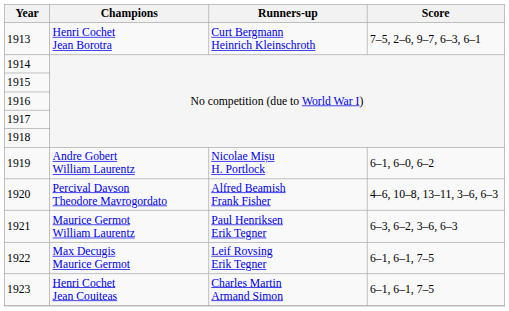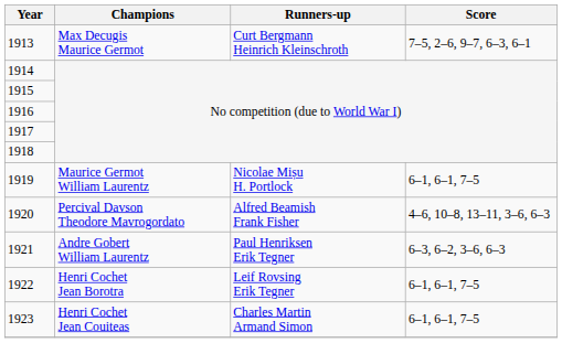 <table class="wikitable">
 <tr>
 <th style="width:55px">Year</th>
 <th style="width:210px">Champions</th>
 <th style="width:210px">Runners-up</th>
 <th style="width:180px" class="unsortable">Score</th>
 </tr>
 <tr>
 <td>1913</td>
-<td> <a href='#'>Henri Cochet</a> <br>  <a href='#'>Jean Borotra</a></td>
+<td> <a href='#'>Max Decugis</a> <br>  <a href='#'>Maurice Germot</a></td>
 <td> <a href='#'>Curt Bergmann</a> <br>  <a href='#'>Heinrich Kleinschroth</a></td>
 <td>7–5, 2–6, 9–7, 6–3, 6–1</td>
 </tr>
 <tr>
 <td>1914</td>
 <td rowspan=5 colspan=3 align="center" bgcolor="#F5F5F5">No competition (due to <a href='#'>World War I</a>)</td>
 </tr>
 <tr>
 <td>1915</td>
 </tr>
 <tr>
 <td>1916</td>
 </tr>
 <tr>
 <td>1917</td>
 </tr>
 <tr>
 <td>1918</td>
 </tr>
 <tr>
 <td>1919</td>
-<td> <a href='#'>Andre Gobert</a> <br>  <a href='#'>William Laurentz</a></td>
+<td> <a href='#'>Maurice Germot</a> <br>  <a href='#'>William Laurentz</a></td>
 <td> <a href='#'>Nicolae Mișu</a> <br>  <a href='#'>H. Portlock</a></td>
-<td>6–1, 6–0, 6–2</td>
+<td>6–1, 6–1, 7–5</td>
 </tr>
 <tr>
 <td>1920</td>
 <td> <a href='#'>Percival Davson</a> <br>  <a href='#'>Theodore Mavrogordato</a></td>
 <td> <a href='#'>Alfred Beamish</a> <br>  <a href='#'>Frank Fisher</a></td>
 <td>4–6, 10–8, 13–11, 3–6, 6–3</td>
 </tr>
 <tr>
 <td>1921</td>
-<td> <a href='#'>Maurice Germot</a> <br>  <a href='#'>William Laurentz</a></td>
+<td> <a href='#'>Andre Gobert</a> <br>  <a href='#'>William Laurentz</a></td>
 <td> <a href='#'>Paul Henriksen</a> <br>  <a href='#'>Erik Tegner</a></td>
 <td>6–3, 6–2, 3–6, 6–3</td>
 </tr>
 <tr>
 <td>1922</td>
-<td> <a href='#'>Max Decugis</a> <br>  <a href='#'>Maurice Germot</a></td>
+<td> <a href='#'>Henri Cochet</a> <br>  <a href='#'>Jean Borotra</a></td>
 <td> <a href='#'>Leif Rovsing</a> <br>  <a href='#'>Erik Tegner</a></td>
 <td>6–1, 6–1, 7–5</td>
 </tr>
 <tr>
 <td>1923</td>
 <td> <a href='#'>Henri Cochet</a> <br>  <a href='#'>Jean Couiteas</a></td>
 <td> <a href='#'>Charles Martin</a> <br>  <a href='#'>Armand Simon</a></td>
 <td>6–1, 6–1, 7–5</td>
 </tr>
 <tr>
 </tr>
 </table>
